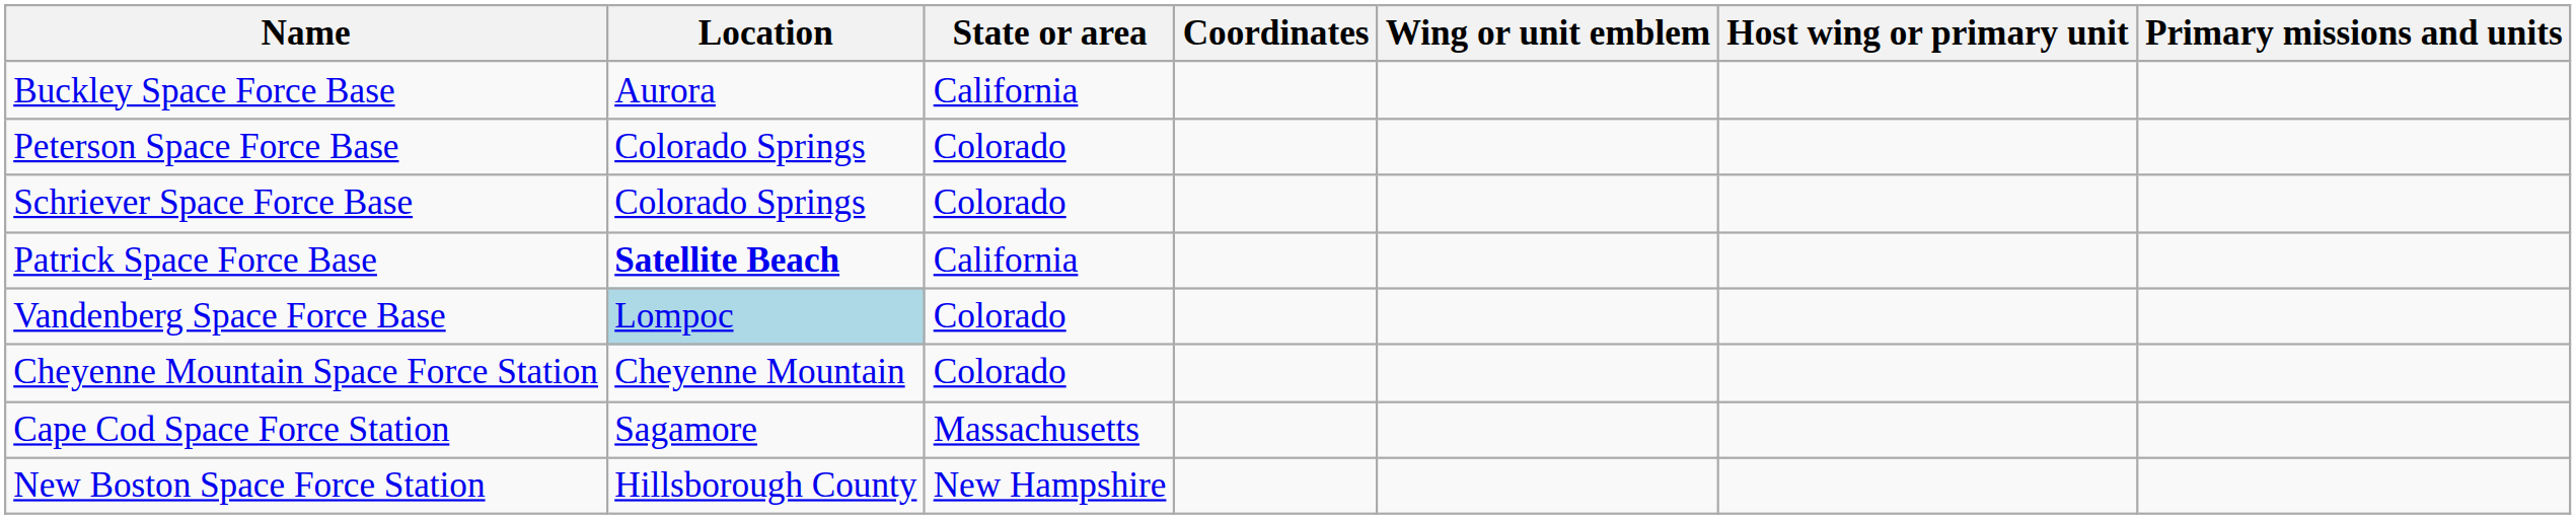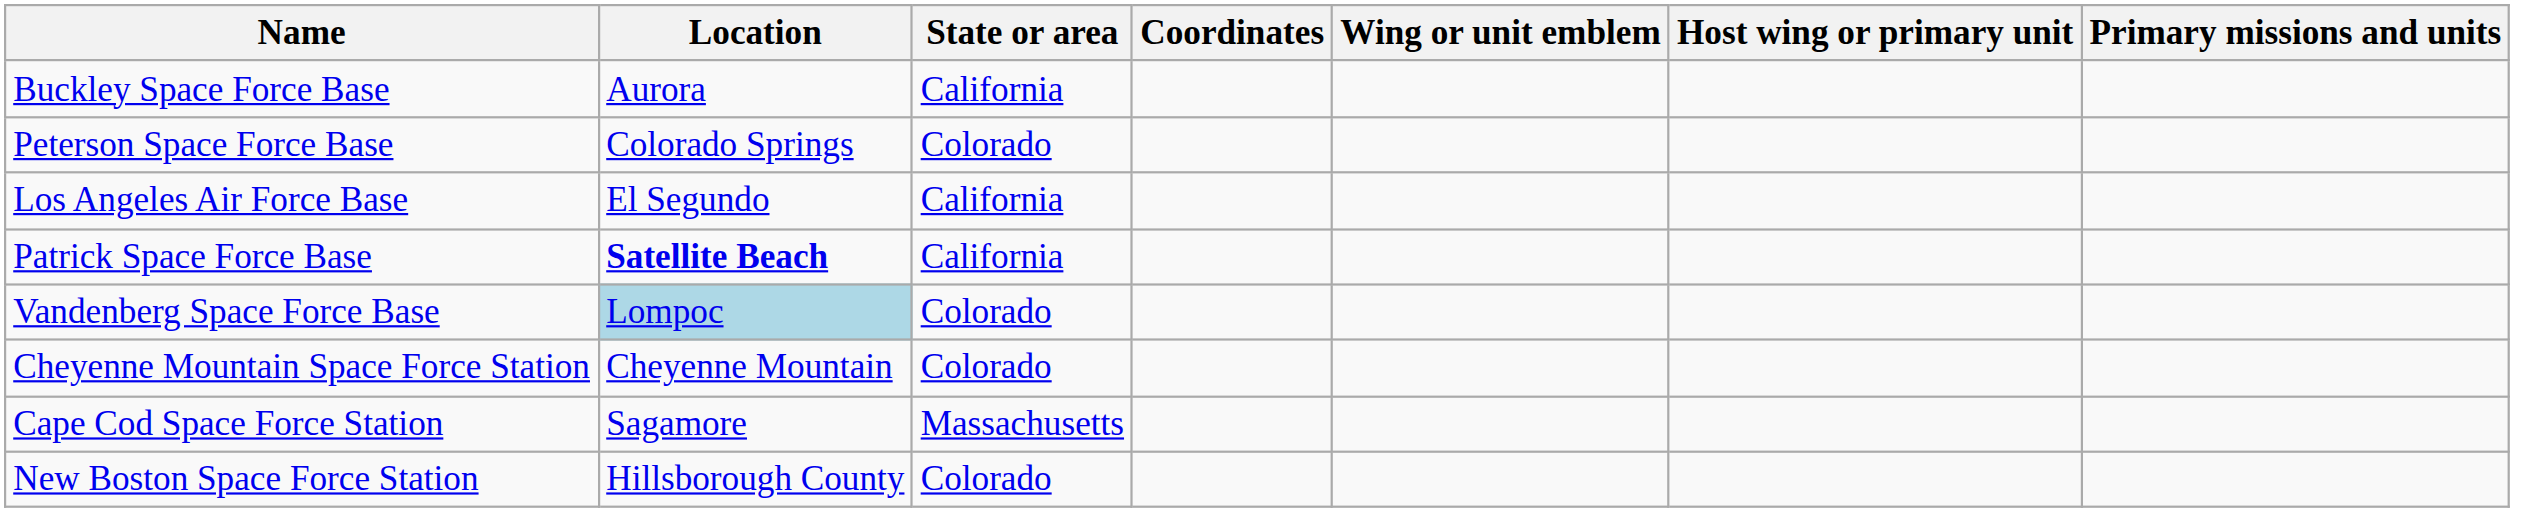 <table class="wikitable sortable">
 <tr>
 <th>Name</th>
 <th>Location</th>
 <th>State or area</th>
 <th>Coordinates</th>
 <th>Wing or unit emblem</th>
 <th>Host wing or primary unit</th>
 <th>Primary missions and units</th>
 </tr>
 <tr valign="top">
 <td><a href='#'>Buckley Space Force Base</a> </td>
 <td><a href='#'>Aurora</a></td>
 <td><a href='#'>California</a></td>
 <td></td>
 <td></td>
 <td></td>
 <td></td>
 </tr>
 <tr>
 <td><a href='#'>Peterson Space Force Base</a></td>
 <td><a href='#'>Colorado Springs</a></td>
 <td><a href='#'>Colorado</a></td>
 <td></td>
 <td></td>
 <td></td>
 <td></td>
 </tr>
 <tr>
-<td><a href='#'>Schriever Space Force Base</a></td>
-<td><a href='#'>Colorado Springs</a></td>
-<td><a href='#'>Colorado</a></td>
+<td><a href='#'>Los Angeles Air Force Base</a></td>
+<td><a href='#'>El Segundo</a></td>
+<td><a href='#'>California</a></td>
 <td></td>
 <td></td>
 <td></td>
 <td></td>
 </tr>
 <tr>
 <td><a href='#'>Patrick Space Force Base</a></td>
 <td><strong><a href='#'>Satellite Beach</a></strong></td>
 <td><a href='#'>California</a></td>
 <td></td>
 <td></td>
 <td></td>
 <td></td>
 </tr>
 <tr>
 <td><a href='#'>Vandenberg Space Force Base</a></td>
 <td style="background: lightblue;"><a href='#'>Lompoc</a></td>
 <td><a href='#'>Colorado</a></td>
 <td></td>
 <td></td>
 <td></td>
 <td></td>
 </tr>
 <tr>
 <td><a href='#'>Cheyenne Mountain Space Force Station</a></td>
 <td><a href='#'>Cheyenne Mountain</a></td>
 <td><a href='#'>Colorado</a></td>
 <td></td>
 <td></td>
 <td></td>
 <td></td>
 </tr>
 <tr>
 <td><a href='#'>Cape Cod Space Force Station</a></td>
 <td><a href='#'>Sagamore</a></td>
 <td><a href='#'>Massachusetts</a></td>
 <td></td>
 <td></td>
 <td></td>
 <td></td>
 </tr>
 <tr>
 <td><a href='#'>New Boston Space Force Station</a></td>
 <td><a href='#'>Hillsborough County</a></td>
-<td><a href='#'>New Hampshire</a></td>
+<td><a href='#'>Colorado</a></td>
 <td></td>
 <td></td>
 <td></td>
 <td></td>
 </tr>
 </table>
